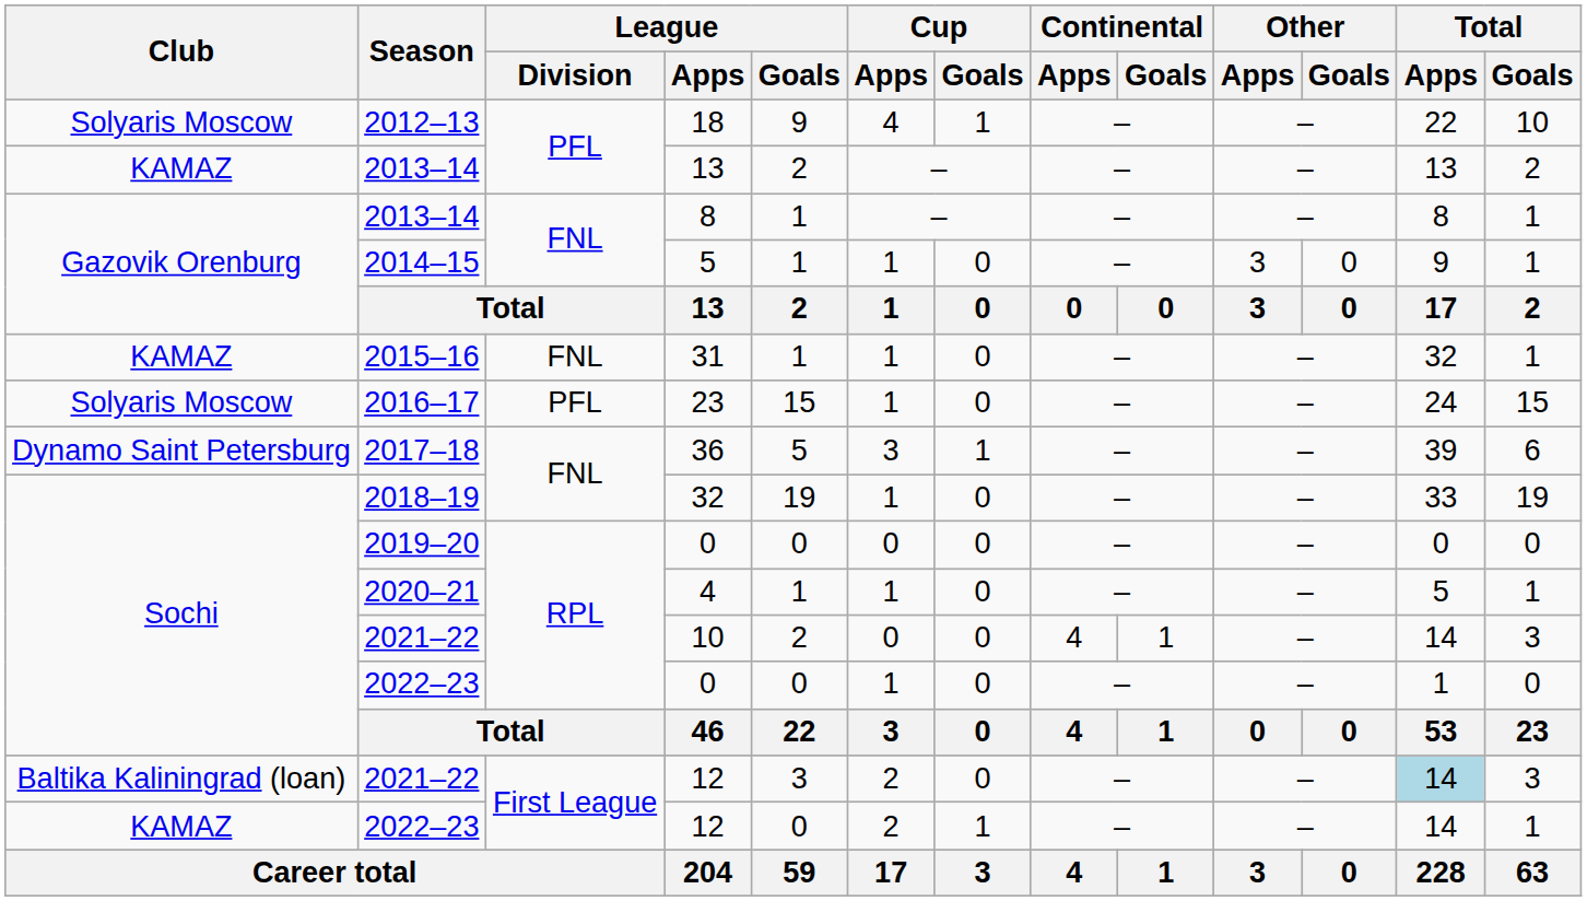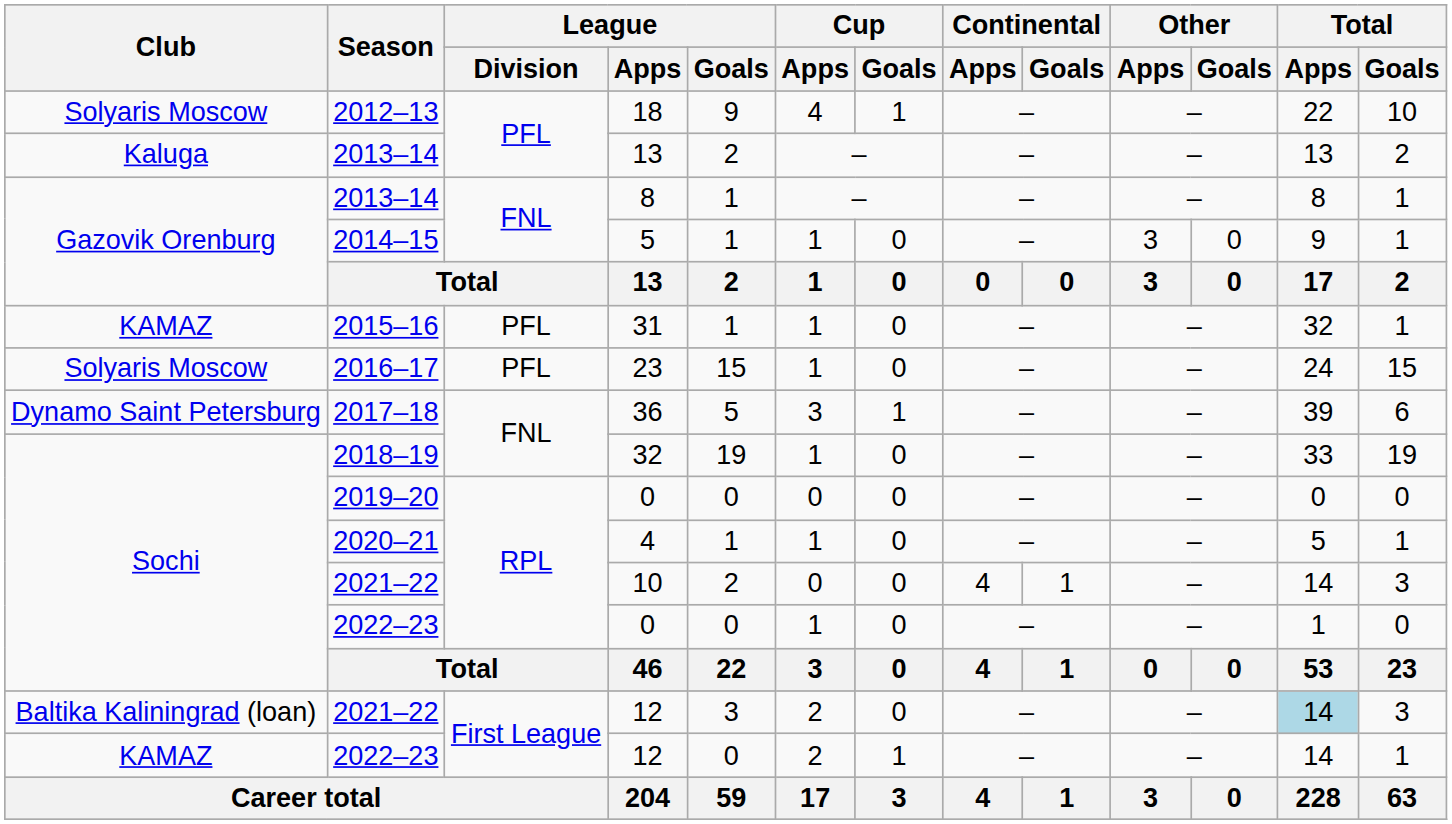 <table class="wikitable" style="text-align: center;">
 <tr>
 <th rowspan=2>Club</th>
 <th rowspan=2>Season</th>
 <th colspan=3>League</th>
 <th colspan=2>Cup</th>
 <th colspan=2>Continental</th>
 <th colspan=2>Other</th>
 <th colspan=2>Total</th>
 </tr>
 <tr>
 <th>Division</th>
 <th>Apps</th>
 <th>Goals</th>
 <th>Apps</th>
 <th>Goals</th>
 <th>Apps</th>
 <th>Goals</th>
 <th>Apps</th>
 <th>Goals</th>
 <th>Apps</th>
 <th>Goals</th>
 </tr>
 <tr>
 <td><a href='#'>Solyaris Moscow</a></td>
 <td><a href='#'>2012–13</a></td>
 <td rowspan="2"><a href='#'>PFL</a></td>
 <td>18</td>
 <td>9</td>
 <td>4</td>
 <td>1</td>
 <td colspan=2>–</td>
 <td colspan=2>–</td>
 <td>22</td>
 <td>10</td>
 </tr>
 <tr>
-<td><a href='#'>KAMAZ</a></td>
+<td><a href='#'>Kaluga</a></td>
 <td><a href='#'>2013–14</a></td>
 <td>13</td>
 <td>2</td>
 <td colspan=2>–</td>
 <td colspan=2>–</td>
 <td colspan=2>–</td>
 <td>13</td>
 <td>2</td>
 </tr>
 <tr>
 <td rowspan="3"><a href='#'>Gazovik Orenburg</a></td>
 <td><a href='#'>2013–14</a></td>
 <td rowspan="2"><a href='#'>FNL</a></td>
 <td>8</td>
 <td>1</td>
 <td colspan=2>–</td>
 <td colspan=2>–</td>
 <td colspan=2>–</td>
 <td>8</td>
 <td>1</td>
 </tr>
 <tr>
 <td><a href='#'>2014–15</a></td>
 <td>5</td>
 <td>1</td>
 <td>1</td>
 <td>0</td>
 <td colspan=2>–</td>
 <td>3</td>
 <td>0</td>
 <td>9</td>
 <td>1</td>
 </tr>
 <tr>
 <th colspan=2>Total</th>
 <th>13</th>
 <th>2</th>
 <th>1</th>
 <th>0</th>
 <th>0</th>
 <th>0</th>
 <th>3</th>
 <th>0</th>
 <th>17</th>
 <th>2</th>
 </tr>
 <tr>
 <td><a href='#'>KAMAZ</a></td>
 <td><a href='#'>2015–16</a></td>
-<td>FNL</td>
+<td>PFL</td>
 <td>31</td>
 <td>1</td>
 <td>1</td>
 <td>0</td>
 <td colspan=2>–</td>
 <td colspan=2>–</td>
 <td>32</td>
 <td>1</td>
 </tr>
 <tr>
 <td><a href='#'>Solyaris Moscow</a></td>
 <td><a href='#'>2016–17</a></td>
 <td>PFL</td>
 <td>23</td>
 <td>15</td>
 <td>1</td>
 <td>0</td>
 <td colspan=2>–</td>
 <td colspan=2>–</td>
 <td>24</td>
 <td>15</td>
 </tr>
 <tr>
 <td><a href='#'>Dynamo Saint Petersburg</a></td>
 <td><a href='#'>2017–18</a></td>
 <td rowspan="2">FNL</td>
 <td>36</td>
 <td>5</td>
 <td>3</td>
 <td>1</td>
 <td colspan=2>–</td>
 <td colspan=2>–</td>
 <td>39</td>
 <td>6</td>
 </tr>
 <tr>
 <td rowspan="6"><a href='#'>Sochi</a></td>
 <td><a href='#'>2018–19</a></td>
 <td>32</td>
 <td>19</td>
 <td>1</td>
 <td>0</td>
 <td colspan=2>–</td>
 <td colspan=2>–</td>
 <td>33</td>
 <td>19</td>
 </tr>
 <tr>
 <td><a href='#'>2019–20</a></td>
 <td rowspan="4"><a href='#'>RPL</a></td>
 <td>0</td>
 <td>0</td>
 <td>0</td>
 <td>0</td>
 <td colspan=2>–</td>
 <td colspan=2>–</td>
 <td>0</td>
 <td>0</td>
 </tr>
 <tr>
 <td><a href='#'>2020–21</a></td>
 <td>4</td>
 <td>1</td>
 <td>1</td>
 <td>0</td>
 <td colspan=2>–</td>
 <td colspan=2>–</td>
 <td>5</td>
 <td>1</td>
 </tr>
 <tr>
 <td><a href='#'>2021–22</a></td>
 <td>10</td>
 <td>2</td>
 <td>0</td>
 <td>0</td>
 <td>4</td>
 <td>1</td>
 <td colspan=2>–</td>
 <td>14</td>
 <td>3</td>
 </tr>
 <tr>
 <td><a href='#'>2022–23</a></td>
 <td>0</td>
 <td>0</td>
 <td>1</td>
 <td>0</td>
 <td colspan=2>–</td>
 <td colspan=2>–</td>
 <td>1</td>
 <td>0</td>
 </tr>
 <tr>
 <th colspan=2>Total</th>
 <th>46</th>
 <th>22</th>
 <th>3</th>
 <th>0</th>
 <th>4</th>
 <th>1</th>
 <th>0</th>
 <th>0</th>
 <th>53</th>
 <th>23</th>
 </tr>
 <tr>
 <td><a href='#'>Baltika Kaliningrad</a> (loan)</td>
 <td><a href='#'>2021–22</a></td>
 <td rowspan="2"><a href='#'>First League</a></td>
 <td>12</td>
 <td>3</td>
 <td>2</td>
 <td>0</td>
 <td colspan=2>–</td>
 <td colspan=2>–</td>
 <td style="background: lightblue;">14</td>
 <td>3</td>
 </tr>
 <tr>
 <td><a href='#'>KAMAZ</a></td>
 <td><a href='#'>2022–23</a></td>
 <td>12</td>
 <td>0</td>
 <td>2</td>
 <td>1</td>
 <td colspan=2>–</td>
 <td colspan=2>–</td>
 <td>14</td>
 <td>1</td>
 </tr>
 <tr>
 <th colspan=3>Career total</th>
 <th>204</th>
 <th>59</th>
 <th>17</th>
 <th>3</th>
 <th>4</th>
 <th>1</th>
 <th>3</th>
 <th>0</th>
 <th>228</th>
 <th>63</th>
 </tr>
 <tr>
 </tr>
 </table>
